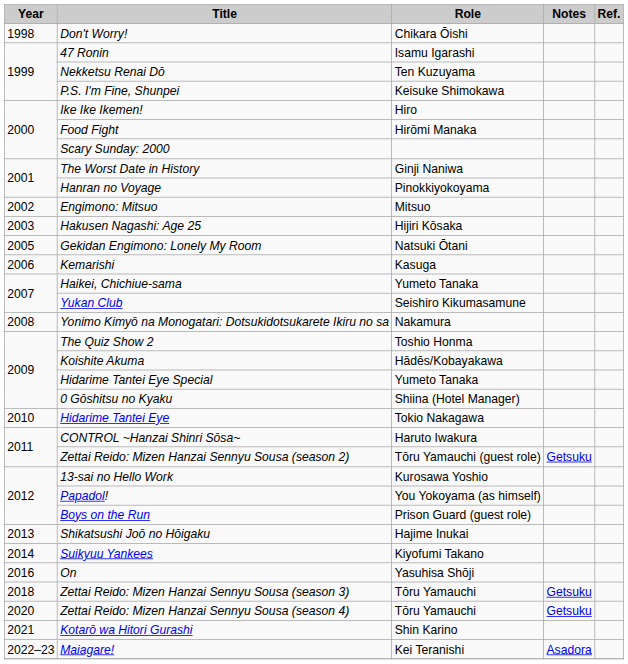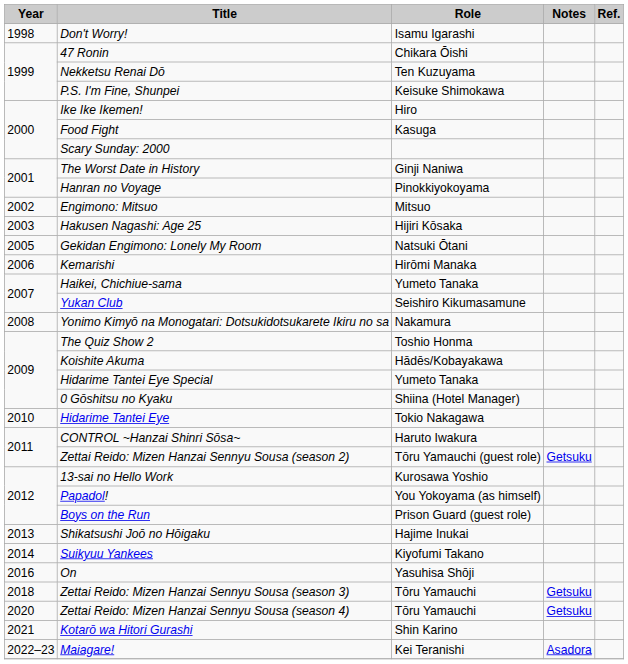 <table class="wikitable" style="font-size:95%;">
 <tr>
 <th style="background: #CCCCCC;">Year</th>
 <th style="background: #CCCCCC;">Title</th>
 <th style="background: #CCCCCC;">Role</th>
 <th style="background: #CCCCCC;">Notes</th>
 <th style="background: #CCCCCC;">Ref.</th>
 </tr>
 <tr>
 <td>1998</td>
 <td><em>Don't Worry!</em></td>
-<td>Chikara Ōishi</td>
+<td>Isamu Igarashi</td>
 <td></td>
 <td></td>
 </tr>
 <tr>
 <td rowspan="3">1999</td>
 <td><em>47 Ronin</em></td>
-<td>Isamu Igarashi</td>
+<td>Chikara Ōishi</td>
 <td></td>
 <td></td>
 </tr>
 <tr>
 <td><em>Nekketsu Renai Dō</em></td>
 <td>Ten Kuzuyama</td>
 <td></td>
 <td></td>
 </tr>
 <tr>
 <td><em>P.S. I'm Fine, Shunpei</em></td>
 <td>Keisuke Shimokawa</td>
 <td></td>
 <td></td>
 </tr>
 <tr>
 <td rowspan="3">2000</td>
 <td><em>Ike Ike Ikemen!</em></td>
 <td>Hiro</td>
 <td></td>
 <td></td>
 </tr>
 <tr>
 <td><em>Food Fight</em></td>
-<td>Hirōmi Manaka</td>
+<td>Kasuga</td>
 <td></td>
 <td></td>
 </tr>
 <tr>
 <td><em>Scary Sunday: 2000</em></td>
 <td></td>
 <td></td>
 <td></td>
 </tr>
 <tr>
 <td rowspan="2">2001</td>
 <td><em>The Worst Date in History</em></td>
 <td>Ginji Naniwa</td>
 <td></td>
 <td></td>
 </tr>
 <tr>
 <td><em>Hanran no Voyage</em></td>
 <td>Pinokkiyokoyama</td>
 <td></td>
 <td></td>
 </tr>
 <tr>
 <td>2002</td>
 <td><em>Engimono: Mitsuo</em></td>
 <td>Mitsuo</td>
 <td></td>
 <td></td>
 </tr>
 <tr>
 <td>2003</td>
 <td><em>Hakusen Nagashi: Age 25</em></td>
 <td>Hijiri Kōsaka</td>
 <td></td>
 <td></td>
 </tr>
 <tr>
 <td>2005</td>
 <td><em>Gekidan Engimono: Lonely My Room</em></td>
 <td>Natsuki Ōtani</td>
 <td></td>
 <td></td>
 </tr>
 <tr>
 <td>2006</td>
 <td><em>Kemarishi</em></td>
-<td>Kasuga</td>
+<td>Hirōmi Manaka</td>
 <td></td>
 <td></td>
 </tr>
 <tr>
 <td rowspan="2">2007</td>
 <td><em>Haikei, Chichiue-sama</em></td>
 <td>Yumeto Tanaka</td>
 <td></td>
 <td></td>
 </tr>
 <tr>
 <td><em><a href='#'>Yukan Club</a></em></td>
 <td>Seishiro Kikumasamune</td>
 <td></td>
 <td></td>
 </tr>
 <tr>
 <td>2008</td>
 <td><em>Yonimo Kimyō na Monogatari: Dotsukidotsukarete Ikiru no sa</em></td>
 <td>Nakamura</td>
 <td></td>
 <td></td>
 </tr>
 <tr>
 <td rowspan="4">2009</td>
 <td><em>The Quiz Show 2</em></td>
 <td>Toshio Honma</td>
 <td></td>
 <td></td>
 </tr>
 <tr>
 <td><em>Koishite Akuma</em></td>
 <td>Hādēs/Kobayakawa</td>
 <td></td>
 <td></td>
 </tr>
 <tr>
 <td><em>Hidarime Tantei Eye Special</em></td>
 <td>Yumeto Tanaka</td>
 <td></td>
 <td></td>
 </tr>
 <tr>
 <td><em>0 Gōshitsu no Kyaku</em></td>
 <td>Shiina (Hotel Manager)</td>
 <td></td>
 <td></td>
 </tr>
 <tr>
 <td>2010</td>
 <td><em><a href='#'>Hidarime Tantei Eye</a></em></td>
 <td>Tokio Nakagawa</td>
 <td></td>
 <td></td>
 </tr>
 <tr>
 <td rowspan="2">2011</td>
 <td><em>CONTROL ~Hanzai Shinri Sōsa~</em></td>
 <td>Haruto Iwakura</td>
 <td></td>
 <td></td>
 </tr>
 <tr>
 <td><em>Zettai Reido: Mizen Hanzai Sennyu Sousa (season 2)</em></td>
 <td>Tōru Yamauchi (guest role)</td>
 <td><a href='#'>Getsuku</a></td>
 <td></td>
 </tr>
 <tr>
 <td rowspan="3">2012</td>
 <td><em>13-sai no Hello Work</em></td>
 <td>Kurosawa Yoshio</td>
 <td></td>
 <td></td>
 </tr>
 <tr>
 <td><em><a href='#'>Papadol</a>!</em></td>
 <td>You Yokoyama (as himself)</td>
 <td></td>
 <td></td>
 </tr>
 <tr>
 <td><em><a href='#'>Boys on the Run</a></em></td>
 <td>Prison Guard (guest role)</td>
 <td></td>
 <td></td>
 </tr>
 <tr>
 <td>2013</td>
 <td><em>Shikatsushi Joō no Hōigaku</em></td>
 <td>Hajime Inukai</td>
 <td></td>
 <td></td>
 </tr>
 <tr>
 <td>2014</td>
 <td><em><a href='#'>Suikyuu Yankees</a></em></td>
 <td>Kiyofumi Takano</td>
 <td></td>
 <td></td>
 </tr>
 <tr>
 <td>2016</td>
 <td><em>On</em></td>
 <td>Yasuhisa Shōji</td>
 <td></td>
 <td></td>
 </tr>
 <tr>
 <td>2018</td>
 <td><em>Zettai Reido: Mizen Hanzai Sennyu Sousa (season 3)</em></td>
 <td>Tōru Yamauchi</td>
 <td><a href='#'>Getsuku</a></td>
 <td></td>
 </tr>
 <tr>
 <td>2020</td>
 <td><em>Zettai Reido: Mizen Hanzai Sennyu Sousa (season 4)</em></td>
 <td>Tōru Yamauchi</td>
 <td><a href='#'>Getsuku</a></td>
 <td></td>
 </tr>
 <tr>
 <td>2021</td>
 <td><em><a href='#'>Kotarō wa Hitori Gurashi</a></em></td>
 <td>Shin Karino</td>
 <td></td>
 <td></td>
 </tr>
 <tr>
 <td>2022–23</td>
 <td><em><a href='#'>Maiagare!</a></em></td>
 <td>Kei Teranishi</td>
 <td><a href='#'>Asadora</a></td>
 <td></td>
 </tr>
 <tr>
 </tr>
 </table>
